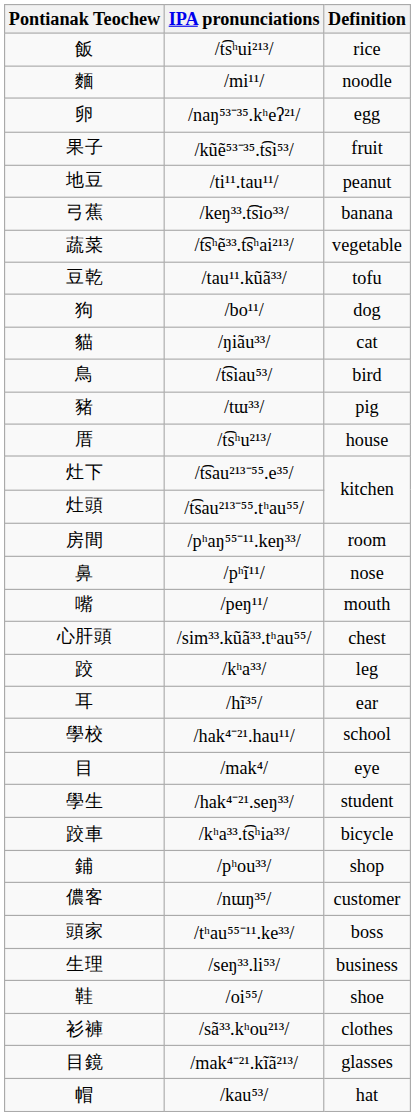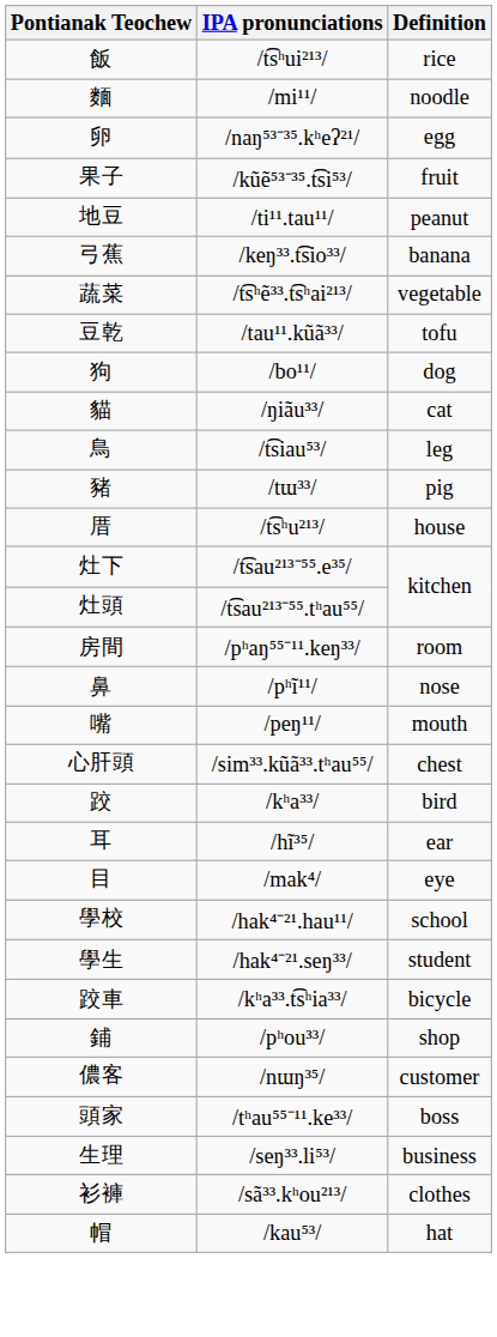 <table class="wikitable">
 <tr>
 <th>Pontianak Teochew</th>
 <th><a href='#'>IPA</a> pronunciations</th>
 <th>Definition</th>
 </tr>
 <tr align="center">
 <td>飯</td>
 <td>/t͡sʰui²¹³/</td>
 <td>rice</td>
 </tr>
 <tr align="center">
 <td>麵</td>
 <td>/mi¹¹/</td>
 <td>noodle</td>
 </tr>
 <tr align="center">
 <td>卵</td>
 <td>/naŋ⁵³⁻³⁵.kʰeʔ²¹/</td>
 <td>egg</td>
 </tr>
 <tr align="center">
 <td>果子</td>
 <td>/kũẽ⁵³⁻³⁵.t͡si⁵³/</td>
 <td>fruit</td>
 </tr>
 <tr align="center">
 <td>地豆</td>
 <td>/ti¹¹.tau¹¹/</td>
 <td>peanut</td>
 </tr>
 <tr align="center">
 <td>弓蕉</td>
 <td>/keŋ³³.t͡sio³³/</td>
 <td>banana</td>
 </tr>
 <tr align="center">
 <td>蔬菜</td>
 <td>/t͡sʰẽ³³.t͡sʰai²¹³/</td>
 <td>vegetable</td>
 </tr>
 <tr align="center">
 <td>豆乾</td>
 <td>/tau¹¹.kũã³³/</td>
 <td>tofu</td>
 </tr>
 <tr align="center">
 <td>狗</td>
 <td>/bo¹¹/</td>
 <td>dog</td>
 </tr>
 <tr align="center">
 <td>貓</td>
 <td>/ŋiãu³³/</td>
 <td>cat</td>
 </tr>
 <tr align="center">
 <td>鳥</td>
 <td>/t͡siau⁵³/</td>
-<td>bird</td>
+<td>leg</td>
 </tr>
 <tr align="center">
 <td>豬</td>
 <td>/tɯ³³/</td>
 <td>pig</td>
 </tr>
 <tr align="center">
 <td>厝</td>
 <td>/t͡sʰu²¹³/</td>
 <td>house</td>
 </tr>
 <tr align="center">
 <td>灶下</td>
 <td>/t͡sau²¹³⁻⁵⁵.e³⁵/</td>
 <td rowspan="2">kitchen</td>
 </tr>
 <tr align="center">
 <td>灶頭</td>
 <td>/t͡sau²¹³⁻⁵⁵.tʰau⁵⁵/</td>
 </tr>
 <tr align="center">
 <td>房間</td>
 <td>/pʰaŋ⁵⁵⁻¹¹.keŋ³³/</td>
 <td>room</td>
 </tr>
 <tr align="center">
 <td>鼻</td>
 <td>/pʰĩ¹¹/</td>
 <td>nose</td>
 </tr>
 <tr align="center">
 <td>嘴</td>
 <td>/peŋ¹¹/</td>
 <td>mouth</td>
 </tr>
 <tr align="center">
 <td>心肝頭</td>
 <td>/sim³³.kũã³³.tʰau⁵⁵/</td>
 <td>chest</td>
 </tr>
 <tr align="center">
 <td>跤</td>
 <td>/kʰa³³/</td>
-<td>leg</td>
+<td>bird</td>
 </tr>
 <tr align="center">
 <td>耳</td>
 <td>/hĩ³⁵/</td>
 <td>ear</td>
 </tr>
 <tr align="center">
+<td>目</td>
+<td>/mak⁴/</td>
+<td>eye</td>
+</tr>
+<tr align="center">
 <td>學校</td>
 <td>/hak⁴⁻²¹.hau¹¹/</td>
 <td>school</td>
-</tr>
-<tr align="center">
-<td>目</td>
-<td>/mak⁴/</td>
-<td>eye</td>
 </tr>
 <tr align="center">
 <td>學生</td>
 <td>/hak⁴⁻²¹.seŋ³³/</td>
 <td>student</td>
 </tr>
 <tr align="center">
 <td>跤車</td>
 <td>/kʰa³³.t͡sʰia³³/</td>
 <td>bicycle</td>
 </tr>
 <tr align="center">
 <td>鋪</td>
 <td>/pʰou³³/</td>
 <td>shop</td>
 </tr>
 <tr align="center">
 <td>儂客</td>
 <td>/nɯŋ³⁵/</td>
 <td>customer</td>
 </tr>
 <tr align="center">
 <td>頭家</td>
 <td>/tʰau⁵⁵⁻¹¹.ke³³/</td>
 <td>boss</td>
 </tr>
 <tr align="center">
 <td>生理</td>
 <td>/seŋ³³.li⁵³/</td>
 <td>business</td>
 </tr>
 <tr align="center">
-<td>鞋</td>
-<td>/oi⁵⁵/</td>
-<td>shoe</td>
-</tr>
-<tr align="center">
 <td>衫褲</td>
 <td>/sã³³.kʰou²¹³/</td>
 <td>clothes</td>
-</tr>
-<tr align="center">
-<td>目鏡</td>
-<td>/mak⁴⁻²¹.kĩã²¹³/</td>
-<td>glasses</td>
 </tr>
 <tr align="center">
 <td>帽</td>
 <td>/kau⁵³/</td>
 <td>hat</td>
 </tr>
 </table>
